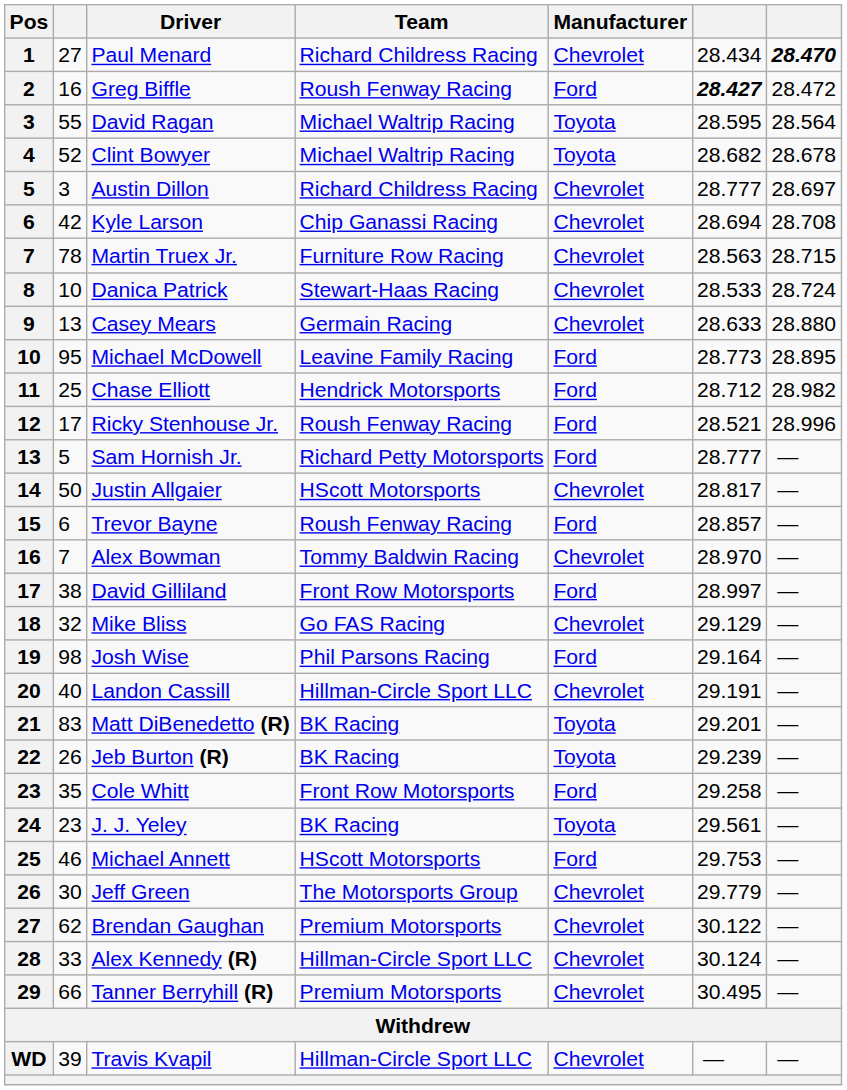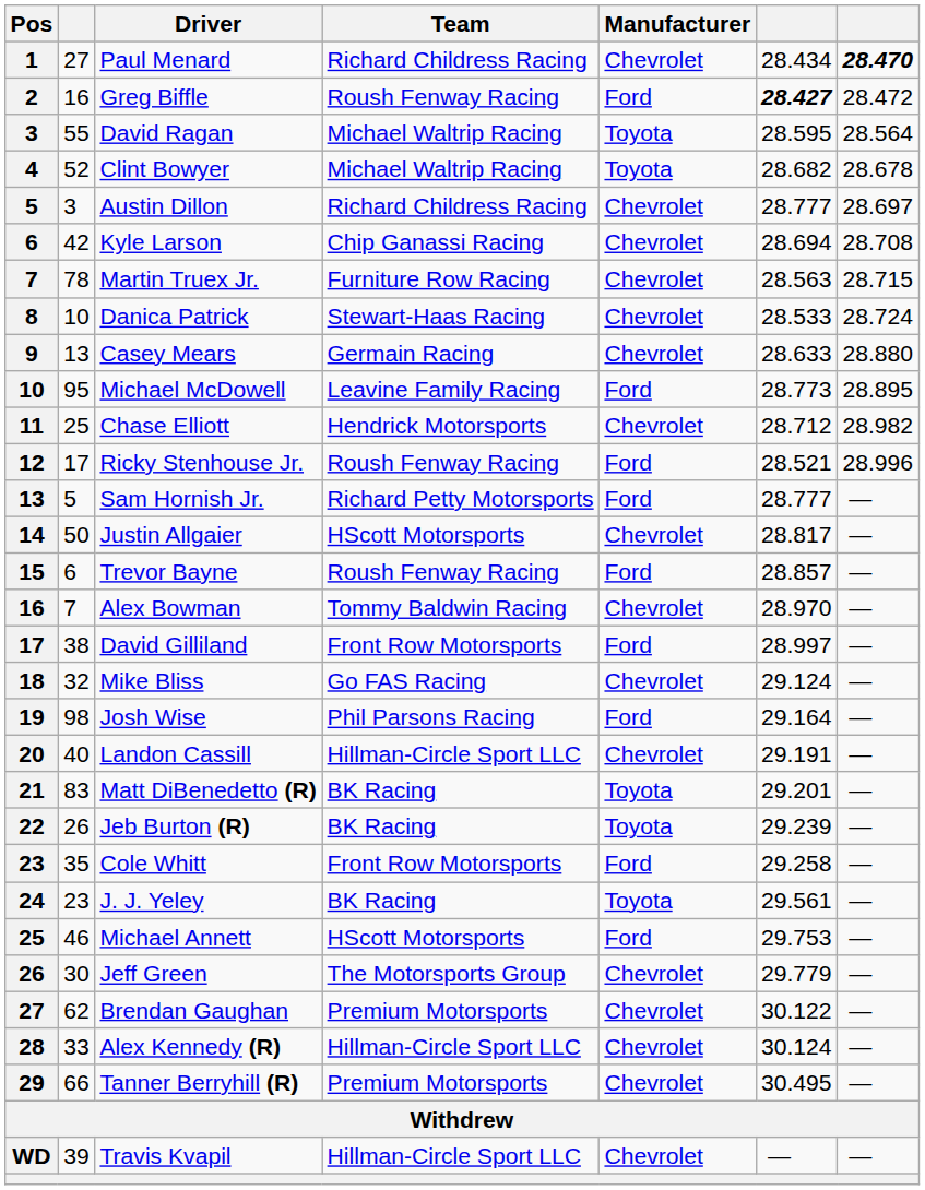 <table class="wikitable" style="font-size:95%">
 <tr>
 <th>Pos</th>
 <th></th>
 <th>Driver</th>
 <th>Team</th>
 <th>Manufacturer</th>
 <th></th>
 <th></th>
 </tr>
 <tr>
 <th>1</th>
 <td>27</td>
 <td><a href='#'>Paul Menard</a></td>
 <td><a href='#'>Richard Childress Racing</a></td>
 <td><a href='#'>Chevrolet</a></td>
 <td>28.434</td>
 <td><strong><em>28.470</em></strong></td>
 </tr>
 <tr>
 <th>2</th>
 <td>16</td>
 <td><a href='#'>Greg Biffle</a></td>
 <td><a href='#'>Roush Fenway Racing</a></td>
 <td><a href='#'>Ford</a></td>
 <td><strong><em>28.427</em></strong></td>
 <td>28.472</td>
 </tr>
 <tr>
 <th>3</th>
 <td>55</td>
 <td><a href='#'>David Ragan</a></td>
 <td><a href='#'>Michael Waltrip Racing</a></td>
 <td><a href='#'>Toyota</a></td>
 <td>28.595</td>
 <td>28.564</td>
 </tr>
 <tr>
 <th>4</th>
 <td>52</td>
 <td><a href='#'>Clint Bowyer</a></td>
 <td><a href='#'>Michael Waltrip Racing</a></td>
 <td><a href='#'>Toyota</a></td>
 <td>28.682</td>
 <td>28.678</td>
 </tr>
 <tr>
 <th>5</th>
 <td>3</td>
 <td><a href='#'>Austin Dillon</a></td>
 <td><a href='#'>Richard Childress Racing</a></td>
 <td><a href='#'>Chevrolet</a></td>
 <td>28.777</td>
 <td>28.697</td>
 </tr>
 <tr>
 <th>6</th>
 <td>42</td>
 <td><a href='#'>Kyle Larson</a></td>
 <td><a href='#'>Chip Ganassi Racing</a></td>
 <td><a href='#'>Chevrolet</a></td>
 <td>28.694</td>
 <td>28.708</td>
 </tr>
 <tr>
 <th>7</th>
 <td>78</td>
 <td><a href='#'>Martin Truex Jr.</a></td>
 <td><a href='#'>Furniture Row Racing</a></td>
 <td><a href='#'>Chevrolet</a></td>
 <td>28.563</td>
 <td>28.715</td>
 </tr>
 <tr>
 <th>8</th>
 <td>10</td>
 <td><a href='#'>Danica Patrick</a></td>
 <td><a href='#'>Stewart-Haas Racing</a></td>
 <td><a href='#'>Chevrolet</a></td>
 <td>28.533</td>
 <td>28.724</td>
 </tr>
 <tr>
 <th>9</th>
 <td>13</td>
 <td><a href='#'>Casey Mears</a></td>
 <td><a href='#'>Germain Racing</a></td>
 <td><a href='#'>Chevrolet</a></td>
 <td>28.633</td>
 <td>28.880</td>
 </tr>
 <tr>
 <th>10</th>
 <td>95</td>
 <td><a href='#'>Michael McDowell</a></td>
 <td><a href='#'>Leavine Family Racing</a></td>
 <td><a href='#'>Ford</a></td>
 <td>28.773</td>
 <td>28.895</td>
 </tr>
 <tr>
 <th>11</th>
 <td>25</td>
 <td><a href='#'>Chase Elliott</a></td>
 <td><a href='#'>Hendrick Motorsports</a></td>
-<td><a href='#'>Ford</a></td>
+<td><a href='#'>Chevrolet</a></td>
 <td>28.712</td>
 <td>28.982</td>
 </tr>
 <tr>
 <th>12</th>
 <td>17</td>
 <td><a href='#'>Ricky Stenhouse Jr.</a></td>
 <td><a href='#'>Roush Fenway Racing</a></td>
 <td><a href='#'>Ford</a></td>
 <td>28.521</td>
 <td>28.996</td>
 </tr>
 <tr>
 <th>13</th>
 <td>5</td>
 <td><a href='#'>Sam Hornish Jr.</a></td>
 <td><a href='#'>Richard Petty Motorsports</a></td>
 <td><a href='#'>Ford</a></td>
 <td>28.777</td>
 <td> —</td>
 </tr>
 <tr>
 <th>14</th>
 <td>50</td>
 <td><a href='#'>Justin Allgaier</a></td>
 <td><a href='#'>HScott Motorsports</a></td>
 <td><a href='#'>Chevrolet</a></td>
 <td>28.817</td>
 <td> —</td>
 </tr>
 <tr>
 <th>15</th>
 <td>6</td>
 <td><a href='#'>Trevor Bayne</a></td>
 <td><a href='#'>Roush Fenway Racing</a></td>
 <td><a href='#'>Ford</a></td>
 <td>28.857</td>
 <td> —</td>
 </tr>
 <tr>
 <th>16</th>
 <td>7</td>
 <td><a href='#'>Alex Bowman</a></td>
 <td><a href='#'>Tommy Baldwin Racing</a></td>
 <td><a href='#'>Chevrolet</a></td>
 <td>28.970</td>
 <td> —</td>
 </tr>
 <tr>
 <th>17</th>
 <td>38</td>
 <td><a href='#'>David Gilliland</a></td>
 <td><a href='#'>Front Row Motorsports</a></td>
 <td><a href='#'>Ford</a></td>
 <td>28.997</td>
 <td> —</td>
 </tr>
 <tr>
 <th>18</th>
 <td>32</td>
 <td><a href='#'>Mike Bliss</a></td>
 <td><a href='#'>Go FAS Racing</a></td>
 <td><a href='#'>Chevrolet</a></td>
-<td>29.129</td>
+<td>29.124</td>
 <td> —</td>
 </tr>
 <tr>
 <th>19</th>
 <td>98</td>
 <td><a href='#'>Josh Wise</a></td>
 <td><a href='#'>Phil Parsons Racing</a></td>
 <td><a href='#'>Ford</a></td>
 <td>29.164</td>
 <td> —</td>
 </tr>
 <tr>
 <th>20</th>
 <td>40</td>
 <td><a href='#'>Landon Cassill</a></td>
 <td><a href='#'>Hillman-Circle Sport LLC</a></td>
 <td><a href='#'>Chevrolet</a></td>
 <td>29.191</td>
 <td> —</td>
 </tr>
 <tr>
 <th>21</th>
 <td>83</td>
 <td><a href='#'>Matt DiBenedetto</a> <strong>(R)</strong></td>
 <td><a href='#'>BK Racing</a></td>
 <td><a href='#'>Toyota</a></td>
 <td>29.201</td>
 <td> —</td>
 </tr>
 <tr>
 <th>22</th>
 <td>26</td>
 <td><a href='#'>Jeb Burton</a> <strong>(R)</strong></td>
 <td><a href='#'>BK Racing</a></td>
 <td><a href='#'>Toyota</a></td>
 <td>29.239</td>
 <td> —</td>
 </tr>
 <tr>
 <th>23</th>
 <td>35</td>
 <td><a href='#'>Cole Whitt</a></td>
 <td><a href='#'>Front Row Motorsports</a></td>
 <td><a href='#'>Ford</a></td>
 <td>29.258</td>
 <td> —</td>
 </tr>
 <tr>
 <th>24</th>
 <td>23</td>
 <td><a href='#'>J. J. Yeley</a></td>
 <td><a href='#'>BK Racing</a></td>
 <td><a href='#'>Toyota</a></td>
 <td>29.561</td>
 <td> —</td>
 </tr>
 <tr>
 <th>25</th>
 <td>46</td>
 <td><a href='#'>Michael Annett</a></td>
 <td><a href='#'>HScott Motorsports</a></td>
 <td><a href='#'>Ford</a></td>
 <td>29.753</td>
 <td> —</td>
 </tr>
 <tr>
 <th>26</th>
 <td>30</td>
 <td><a href='#'>Jeff Green</a></td>
 <td><a href='#'>The Motorsports Group</a></td>
 <td><a href='#'>Chevrolet</a></td>
 <td>29.779</td>
 <td> —</td>
 </tr>
 <tr>
 <th>27</th>
 <td>62</td>
 <td><a href='#'>Brendan Gaughan</a></td>
 <td><a href='#'>Premium Motorsports</a></td>
 <td><a href='#'>Chevrolet</a></td>
 <td>30.122</td>
 <td> —</td>
 </tr>
 <tr>
 <th>28</th>
 <td>33</td>
 <td><a href='#'>Alex Kennedy</a> <strong>(R)</strong></td>
 <td><a href='#'>Hillman-Circle Sport LLC</a></td>
 <td><a href='#'>Chevrolet</a></td>
 <td>30.124</td>
 <td> —</td>
 </tr>
 <tr>
 <th>29</th>
 <td>66</td>
 <td><a href='#'>Tanner Berryhill</a> <strong>(R)</strong></td>
 <td><a href='#'>Premium Motorsports</a></td>
 <td><a href='#'>Chevrolet</a></td>
 <td>30.495</td>
 <td> —</td>
 </tr>
 <tr>
 <th colspan="7"><strong>Withdrew</strong></th>
 </tr>
 <tr>
 <th>WD</th>
 <td>39</td>
 <td><a href='#'>Travis Kvapil</a></td>
 <td><a href='#'>Hillman-Circle Sport LLC</a></td>
 <td><a href='#'>Chevrolet</a></td>
 <td> —</td>
 <td> —</td>
 </tr>
 <tr>
 <th colspan="7"></th>
 </tr>
 </table>
